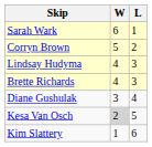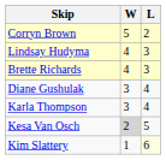 <table class=wikitable>
 <tr>
 <th width=150>Skip</th>
 <th width=20>W</th>
 <th width=20>L</th>
-</tr>
-<tr bgcolor=#ffffcc>
-<td><a href='#'>Sarah Wark</a></td>
-<td>6</td>
-<td>1</td>
 </tr>
 <tr bgcolor=#ffffcc>
 <td><a href='#'>Corryn Brown</a></td>
 <td>5</td>
 <td>2</td>
 </tr>
 <tr bgcolor=#ffffcc>
 <td><a href='#'>Lindsay Hudyma</a></td>
 <td>4</td>
 <td>3</td>
 </tr>
 <tr bgcolor=#ffffcc>
 <td><a href='#'>Brette Richards</a></td>
 <td>4</td>
 <td>3</td>
 </tr>
 <tr>
 <td><a href='#'>Diane Gushulak</a></td>
 <td>3</td>
 <td>4</td>
 </tr>
 <tr>
+<td><a href='#'>Karla Thompson</a></td>
+<td>3</td>
+<td>4</td>
+</tr>
+<tr>
 <td><a href='#'>Kesa Van Osch</a></td>
 <td style="background: lightgrey;">2</td>
 <td>5</td>
 </tr>
 <tr>
 <td><a href='#'>Kim Slattery</a></td>
 <td>1</td>
-<td>6</td>
+<td style="background: lightyellow;">6</td>
 </tr>
 </table>
